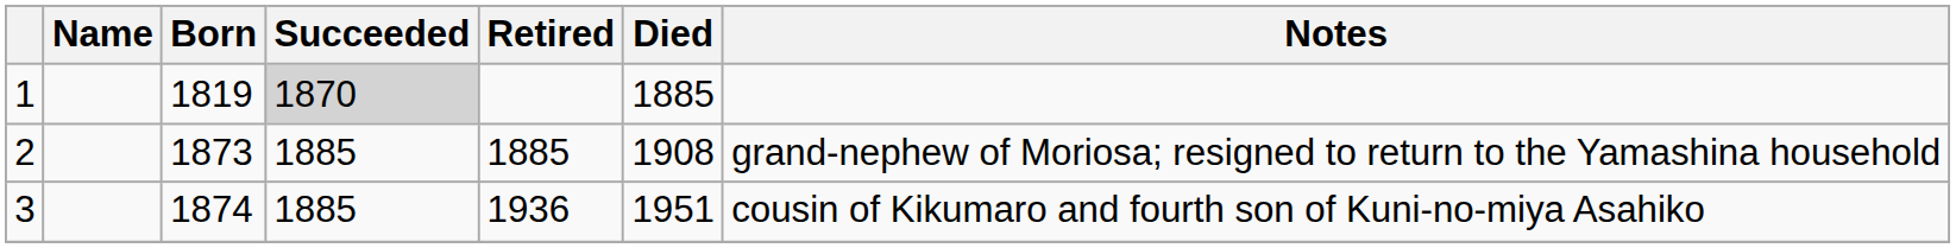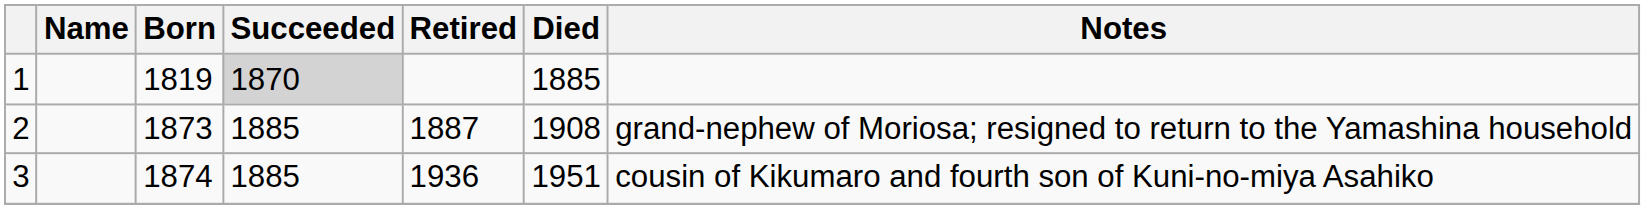 <table class=wikitable>
 <tr>
 <th></th>
 <th>Name</th>
 <th>Born</th>
 <th>Succeeded</th>
 <th>Retired</th>
 <th>Died</th>
 <th>Notes</th>
 </tr>
 <tr>
 <td>1</td>
 <td></td>
 <td>1819</td>
 <td style="background: lightgrey;">1870</td>
 <td></td>
 <td>1885</td>
 <td></td>
 </tr>
 <tr>
 <td>2</td>
 <td></td>
 <td>1873</td>
 <td>1885</td>
-<td>1885</td>
+<td>1887</td>
 <td>1908</td>
 <td>grand-nephew of Moriosa; resigned to return to the Yamashina household</td>
 </tr>
 <tr>
 <td>3</td>
 <td></td>
 <td>1874</td>
 <td>1885</td>
 <td>1936</td>
 <td>1951</td>
 <td>cousin of Kikumaro and fourth son of Kuni-no-miya Asahiko</td>
 </tr>
 <tr>
 </tr>
 </table>
